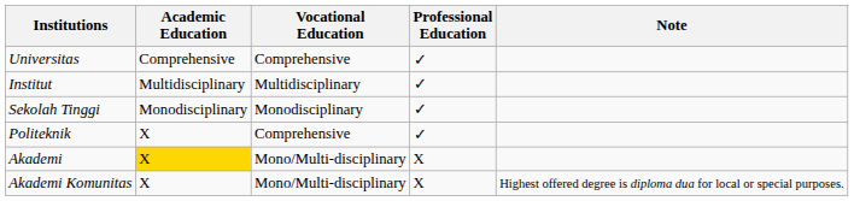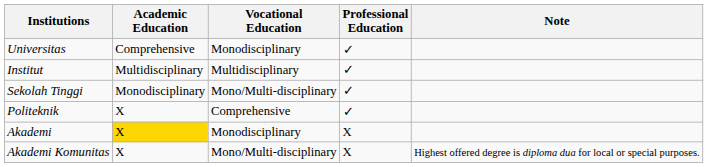 <table class="wikitable">
 <tr>
 <th>Institutions</th>
 <th>Academic<br>Education</th>
 <th>Vocational<br>Education</th>
 <th>Professional<br>Education</th>
 <th>Note</th>
 </tr>
 <tr>
 <td><em>Universitas</em></td>
 <td>Comprehensive</td>
-<td>Comprehensive</td>
+<td>Monodisciplinary</td>
 <td>✓</td>
 <td></td>
 </tr>
 <tr>
 <td><em>Institut</em></td>
 <td>Multidisciplinary</td>
 <td>Multidisciplinary</td>
 <td>✓</td>
 <td></td>
 </tr>
 <tr>
 <td><em>Sekolah Tinggi</em></td>
 <td>Monodisciplinary</td>
-<td>Monodisciplinary</td>
+<td>Mono/Multi-disciplinary</td>
 <td>✓</td>
 <td></td>
 </tr>
 <tr>
 <td><em>Politeknik</em></td>
 <td>X</td>
 <td>Comprehensive</td>
 <td>✓</td>
 <td></td>
 </tr>
 <tr>
 <td><em>Akademi</em></td>
 <td style="background: gold;">X</td>
-<td>Mono/Multi-disciplinary</td>
+<td>Monodisciplinary</td>
 <td>X</td>
 <td></td>
 </tr>
 <tr>
 <td><em>Akademi Komunitas</em></td>
 <td>X</td>
 <td>Mono/Multi-disciplinary</td>
 <td>X</td>
 <td><small>Highest offered degree is <em>diploma dua</em> for local or special purposes.</small></td>
 </tr>
 </table>
